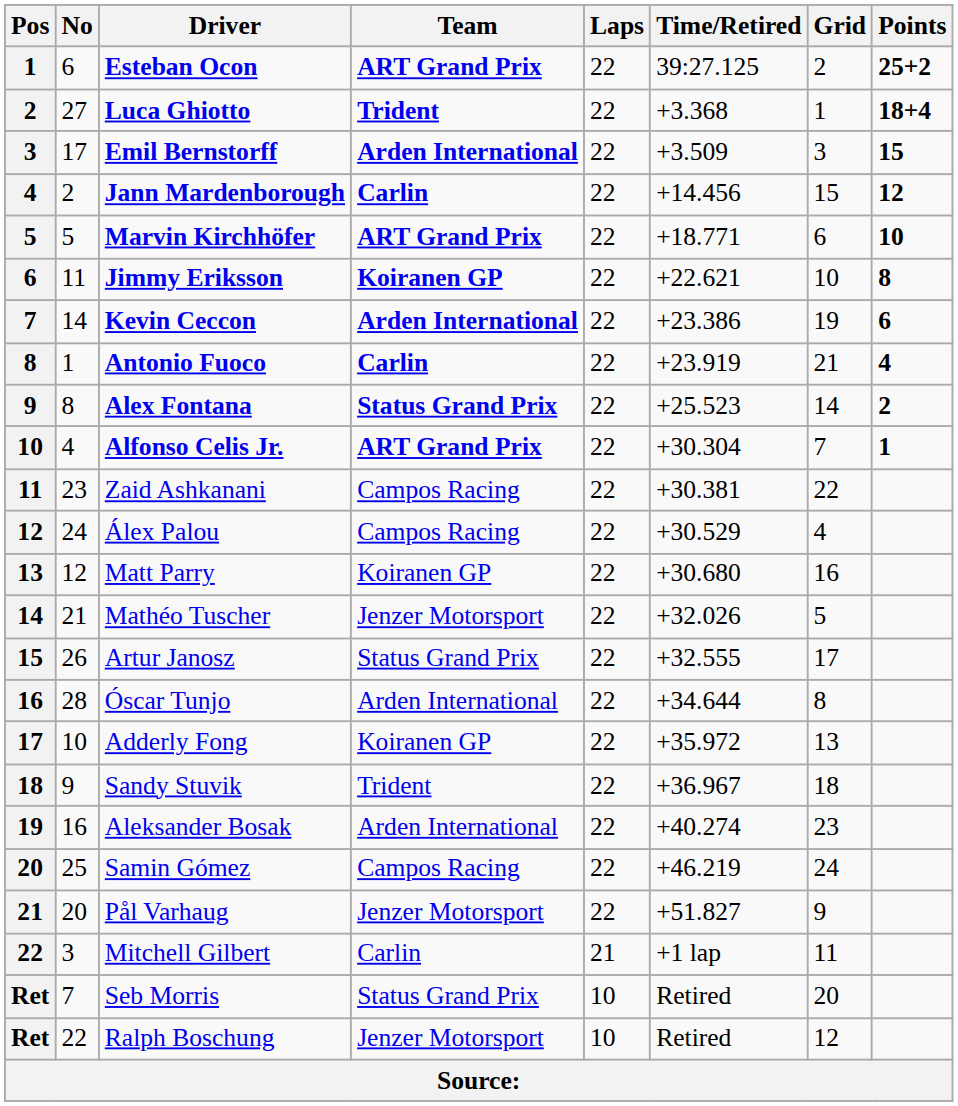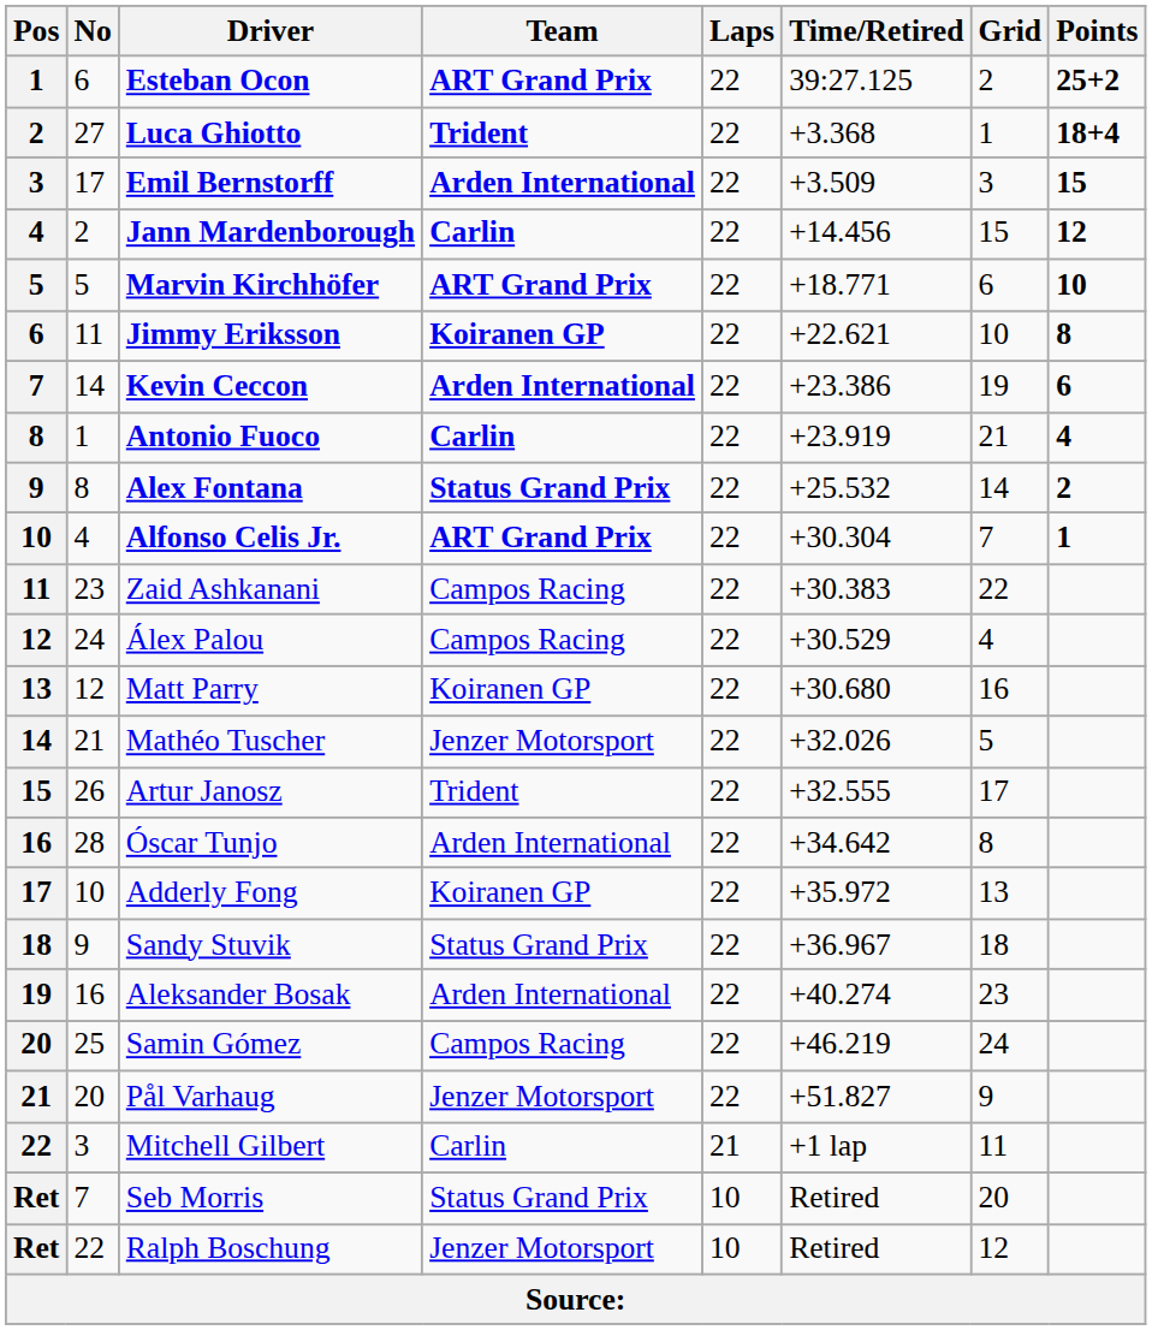 <table class="wikitable" style="font-size:85%">
 <tr>
 <th>Pos</th>
 <th>No</th>
 <th>Driver</th>
 <th>Team</th>
 <th>Laps</th>
 <th>Time/Retired</th>
 <th>Grid</th>
 <th>Points</th>
 </tr>
 <tr>
 <th>1</th>
 <td>6</td>
 <td> <strong><a href='#'>Esteban Ocon</a></strong></td>
 <td><strong><a href='#'>ART Grand Prix</a></strong></td>
 <td>22</td>
 <td>39:27.125</td>
 <td>2</td>
 <td><strong>25+2</strong></td>
 </tr>
 <tr>
 <th>2</th>
 <td>27</td>
 <td> <strong><a href='#'>Luca Ghiotto</a></strong></td>
 <td><strong><a href='#'>Trident</a></strong></td>
 <td>22</td>
 <td>+3.368</td>
 <td>1</td>
 <td><strong>18+4</strong></td>
 </tr>
 <tr>
 <th>3</th>
 <td>17</td>
 <td> <strong><a href='#'>Emil Bernstorff</a></strong></td>
 <td><strong><a href='#'>Arden International</a></strong></td>
 <td>22</td>
 <td>+3.509</td>
 <td>3</td>
 <td><strong>15</strong></td>
 </tr>
 <tr>
 <th>4</th>
 <td>2</td>
 <td> <strong><a href='#'>Jann Mardenborough</a></strong></td>
 <td><strong><a href='#'>Carlin</a></strong></td>
 <td>22</td>
 <td>+14.456</td>
 <td>15</td>
 <td><strong>12</strong></td>
 </tr>
 <tr>
 <th>5</th>
 <td>5</td>
 <td> <strong><a href='#'>Marvin Kirchhöfer</a></strong></td>
 <td><strong><a href='#'>ART Grand Prix</a></strong></td>
 <td>22</td>
 <td>+18.771</td>
 <td>6</td>
 <td><strong>10</strong></td>
 </tr>
 <tr>
 <th>6</th>
 <td>11</td>
 <td> <strong><a href='#'>Jimmy Eriksson</a></strong></td>
 <td><strong><a href='#'>Koiranen GP</a></strong></td>
 <td>22</td>
 <td>+22.621</td>
 <td>10</td>
 <td><strong>8</strong></td>
 </tr>
 <tr>
 <th>7</th>
 <td>14</td>
 <td> <strong><a href='#'>Kevin Ceccon</a></strong></td>
 <td><strong><a href='#'>Arden International</a></strong></td>
 <td>22</td>
 <td>+23.386</td>
 <td>19</td>
 <td><strong>6</strong></td>
 </tr>
 <tr>
 <th>8</th>
 <td>1</td>
 <td> <strong><a href='#'>Antonio Fuoco</a></strong></td>
 <td><strong><a href='#'>Carlin</a></strong></td>
 <td>22</td>
 <td>+23.919</td>
 <td>21</td>
 <td><strong>4</strong></td>
 </tr>
 <tr>
 <th>9</th>
 <td>8</td>
 <td> <strong><a href='#'>Alex Fontana</a></strong></td>
 <td><strong><a href='#'>Status Grand Prix</a></strong></td>
 <td>22</td>
-<td>+25.523</td>
+<td>+25.532</td>
 <td>14</td>
 <td><strong>2</strong></td>
 </tr>
 <tr>
 <th>10</th>
 <td>4</td>
 <td> <strong><a href='#'>Alfonso Celis Jr.</a></strong></td>
 <td><strong><a href='#'>ART Grand Prix</a></strong></td>
 <td>22</td>
 <td>+30.304</td>
 <td>7</td>
 <td><strong>1</strong></td>
 </tr>
 <tr>
 <th>11</th>
 <td>23</td>
 <td> <a href='#'>Zaid Ashkanani</a></td>
 <td><a href='#'>Campos Racing</a></td>
 <td>22</td>
-<td>+30.381</td>
+<td>+30.383</td>
 <td>22</td>
 <td></td>
 </tr>
 <tr>
 <th>12</th>
 <td>24</td>
 <td> <a href='#'>Álex Palou</a></td>
 <td><a href='#'>Campos Racing</a></td>
 <td>22</td>
 <td>+30.529</td>
 <td>4</td>
 <td></td>
 </tr>
 <tr>
 <th>13</th>
 <td>12</td>
 <td> <a href='#'>Matt Parry</a></td>
 <td><a href='#'>Koiranen GP</a></td>
 <td>22</td>
 <td>+30.680</td>
 <td>16</td>
 <td></td>
 </tr>
 <tr>
 <th>14</th>
 <td>21</td>
 <td> <a href='#'>Mathéo Tuscher</a></td>
 <td><a href='#'>Jenzer Motorsport</a></td>
 <td>22</td>
 <td>+32.026</td>
 <td>5</td>
 <td></td>
 </tr>
 <tr>
 <th>15</th>
 <td>26</td>
 <td> <a href='#'>Artur Janosz</a></td>
-<td><a href='#'>Status Grand Prix</a></td>
+<td><a href='#'>Trident</a></td>
 <td>22</td>
 <td>+32.555</td>
 <td>17</td>
 <td></td>
 </tr>
 <tr>
 <th>16</th>
 <td>28</td>
 <td> <a href='#'>Óscar Tunjo</a></td>
 <td><a href='#'>Arden International</a></td>
 <td>22</td>
-<td>+34.644</td>
+<td>+34.642</td>
 <td>8</td>
 <td></td>
 </tr>
 <tr>
 <th>17</th>
 <td>10</td>
 <td> <a href='#'>Adderly Fong</a></td>
 <td><a href='#'>Koiranen GP</a></td>
 <td>22</td>
 <td>+35.972</td>
 <td>13</td>
 <td></td>
 </tr>
 <tr>
 <th>18</th>
 <td>9</td>
 <td> <a href='#'>Sandy Stuvik</a></td>
-<td><a href='#'>Trident</a></td>
+<td><a href='#'>Status Grand Prix</a></td>
 <td>22</td>
 <td>+36.967</td>
 <td>18</td>
 <td></td>
 </tr>
 <tr>
 <th>19</th>
 <td>16</td>
 <td> <a href='#'>Aleksander Bosak</a></td>
 <td><a href='#'>Arden International</a></td>
 <td>22</td>
 <td>+40.274</td>
 <td>23</td>
 <td></td>
 </tr>
 <tr>
 <th>20</th>
 <td>25</td>
 <td> <a href='#'>Samin Gómez</a></td>
 <td><a href='#'>Campos Racing</a></td>
 <td>22</td>
 <td>+46.219</td>
 <td>24</td>
 <td></td>
 </tr>
 <tr>
 <th>21</th>
 <td>20</td>
 <td> <a href='#'>Pål Varhaug</a></td>
 <td><a href='#'>Jenzer Motorsport</a></td>
 <td>22</td>
 <td>+51.827</td>
 <td>9</td>
 <td></td>
 </tr>
 <tr>
 <th>22</th>
 <td>3</td>
 <td> <a href='#'>Mitchell Gilbert</a></td>
 <td><a href='#'>Carlin</a></td>
 <td>21</td>
 <td>+1 lap</td>
 <td>11</td>
 <td></td>
 </tr>
 <tr>
 <th>Ret</th>
 <td>7</td>
 <td> <a href='#'>Seb Morris</a></td>
 <td><a href='#'>Status Grand Prix</a></td>
 <td>10</td>
 <td>Retired</td>
 <td>20</td>
 <td></td>
 </tr>
 <tr>
 <th>Ret</th>
 <td>22</td>
 <td> <a href='#'>Ralph Boschung</a></td>
 <td><a href='#'>Jenzer Motorsport</a></td>
 <td>10</td>
 <td>Retired</td>
 <td>12</td>
 <td></td>
 </tr>
 <tr>
 <th colspan="8">Source:</th>
 </tr>
 </table>
